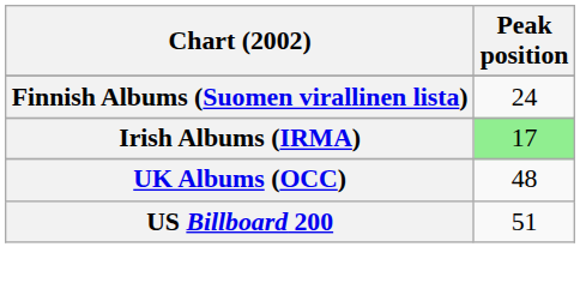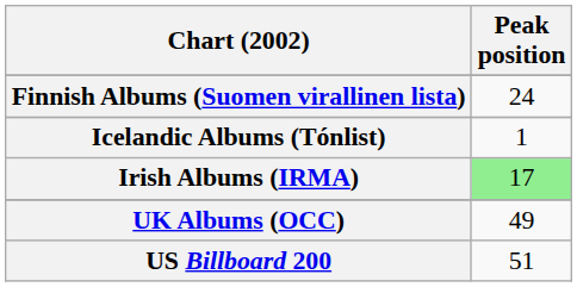 <table class="wikitable sortable plainrowheaders">
 <tr>
 <th>Chart (2002)</th>
 <th>Peak<br>position</th>
 </tr>
 <tr>
 </tr>
 <tr>
 </tr>
 <tr>
 </tr>
 <tr>
 </tr>
 <tr>
 </tr>
 <tr>
 </tr>
 <tr>
 <th scope="row">Finnish Albums (<a href='#'>Suomen virallinen lista</a>)</th>
 <td style="text-align:center;">24</td>
 </tr>
 <tr>
 </tr>
 <tr>
 </tr>
 <tr>
+<th scope="row">Icelandic Albums (Tónlist)</th>
+<td style="text-align:center;">1</td>
+</tr>
+<tr>
 <th scope="row">Irish Albums (<a href='#'>IRMA</a>)</th>
 <td style="background: lightgreen; text-align:center;">17</td>
 </tr>
 <tr>
 </tr>
 <tr>
 </tr>
 <tr>
 </tr>
 <tr>
 <th scope="row"><a href='#'>UK Albums</a> (<a href='#'>OCC</a>)</th>
-<td style="text-align:center;">48</td>
+<td style="text-align:center;">49</td>
 </tr>
 <tr>
 <th scope="row">US <a href='#'><em>Billboard</em> 200</a></th>
 <td style="text-align:center;">51</td>
 </tr>
 </table>
